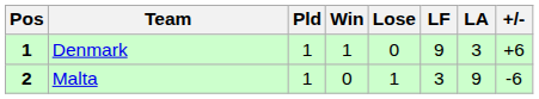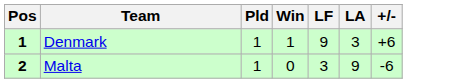 <table class="wikitable" style="font-size: 100%">
 <tr>
 <th width=20>Pos</th>
 <th width=200>Team</th>
 <th width=25>Pld</th>
 <th width=25>Win</th>
-<th width=25>Lose</th>
 <th width=25>LF</th>
 <th width=25>LA</th>
 <th width=25>+/-</th>
 </tr>
 <tr align=center style="background: #ccffcc;">
 <td><strong>1</strong></td>
 <td align="left"> <a href='#'>Denmark</a></td>
 <td>1</td>
 <td>1</td>
-<td>0</td>
 <td>9</td>
 <td>3</td>
 <td>+6</td>
 </tr>
 <tr align=center style="background: #ccffcc;">
 <td><strong>2</strong></td>
 <td align="left"> <a href='#'>Malta</a></td>
 <td>1</td>
 <td>0</td>
-<td>1</td>
 <td>3</td>
 <td>9</td>
 <td>-6</td>
 </tr>
 </table>
